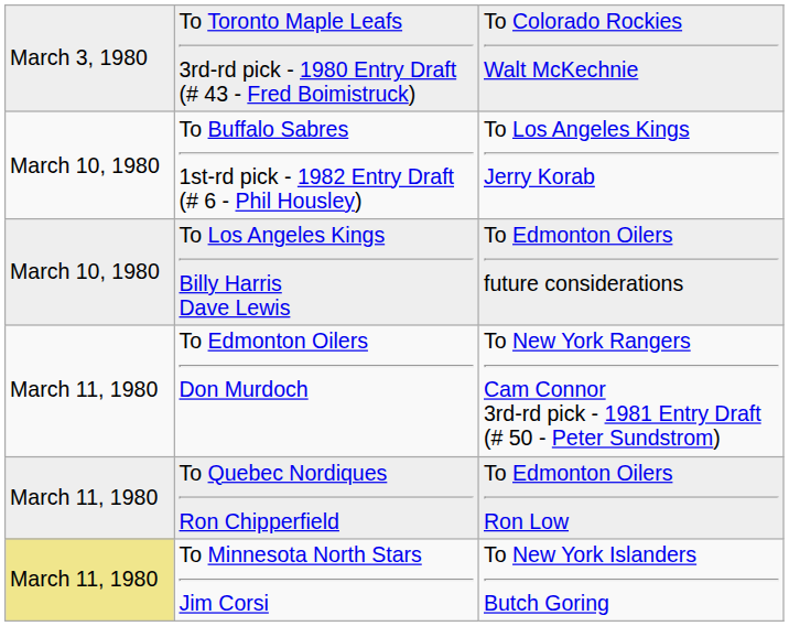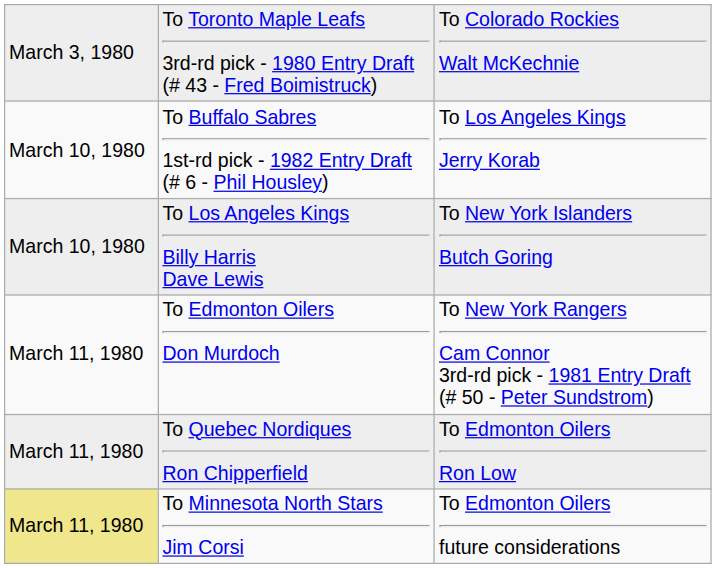 <table class="wikitable" style="border:1px solid #999; width:580px;">
 <tr style="background:#eee;">
 <td>March 3, 1980</td>
 <td valign="top">To <a href='#'>Toronto Maple Leafs</a><hr>3rd-rd pick - <a href='#'>1980 Entry Draft</a><br>(# 43 - <a href='#'>Fred Boimistruck</a>)</td>
 <td valign="top">To <a href='#'>Colorado Rockies</a><hr><a href='#'>Walt McKechnie</a></td>
 </tr>
 <tr>
 <td>March 10, 1980</td>
 <td valign="top">To <a href='#'>Buffalo Sabres</a><hr>1st-rd pick - <a href='#'>1982 Entry Draft</a><br>(# 6 - <a href='#'>Phil Housley</a>)</td>
 <td valign="top">To <a href='#'>Los Angeles Kings</a><hr><a href='#'>Jerry Korab</a></td>
 </tr>
 <tr style="background:#eee;">
 <td>March 10, 1980</td>
 <td valign="top">To <a href='#'>Los Angeles Kings</a><hr><a href='#'>Billy Harris</a><br><a href='#'>Dave Lewis</a></td>
-<td valign="top">To <a href='#'>Edmonton Oilers</a><hr>future considerations</td>
+<td valign="top">To <a href='#'>New York Islanders</a><hr><a href='#'>Butch Goring</a></td>
 </tr>
 <tr>
 <td>March 11, 1980</td>
 <td valign="top">To <a href='#'>Edmonton Oilers</a><hr><a href='#'>Don Murdoch</a></td>
 <td valign="top">To <a href='#'>New York Rangers</a><hr><a href='#'>Cam Connor</a><br>3rd-rd pick - <a href='#'>1981 Entry Draft</a><br>(# 50 - <a href='#'>Peter Sundstrom</a>)</td>
 </tr>
 <tr style="background:#eee;">
 <td>March 11, 1980</td>
 <td valign="top">To <a href='#'>Quebec Nordiques</a><hr><a href='#'>Ron Chipperfield</a></td>
 <td valign="top">To <a href='#'>Edmonton Oilers</a><hr><a href='#'>Ron Low</a></td>
 </tr>
 <tr>
 <td style="background: khaki;">March 11, 1980</td>
 <td valign="top">To <a href='#'>Minnesota North Stars</a><hr><a href='#'>Jim Corsi</a></td>
-<td valign="top">To <a href='#'>New York Islanders</a><hr><a href='#'>Butch Goring</a></td>
+<td valign="top">To <a href='#'>Edmonton Oilers</a><hr>future considerations</td>
 </tr>
 </table>
